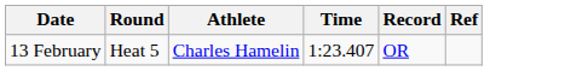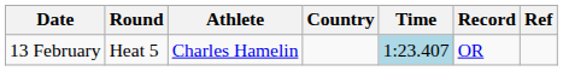 <table class="wikitable">
 <tr>
 <th>Date</th>
 <th>Round</th>
 <th>Athlete</th>
+<th>Country</th>
 <th>Time</th>
 <th>Record</th>
 <th>Ref</th>
 </tr>
 <tr>
 <td>13 February</td>
 <td>Heat 5</td>
 <td><a href='#'>Charles Hamelin</a></td>
-<td>1:23.407</td>
+<td></td>
+<td style="background: lightblue;">1:23.407</td>
 <td><a href='#'>OR</a></td>
 <td align=center></td>
 </tr>
 </table>
